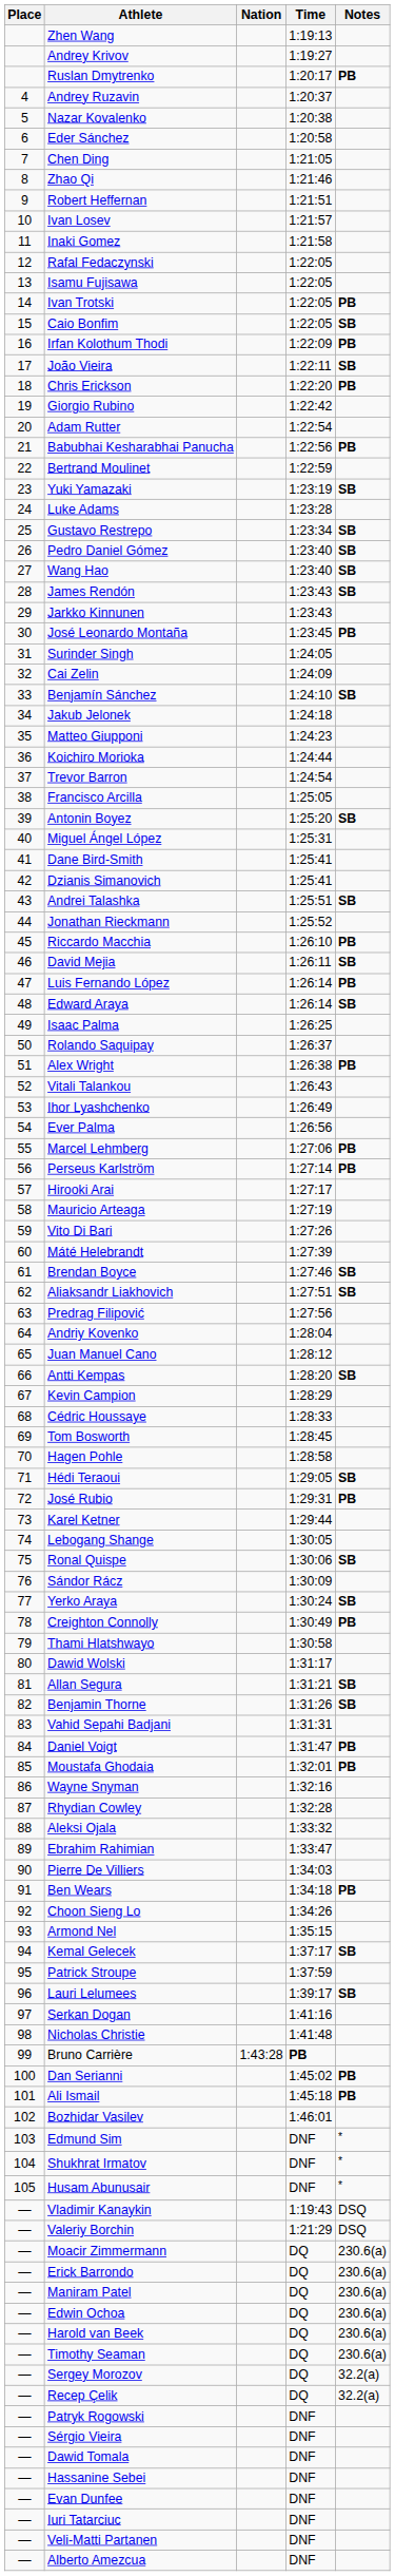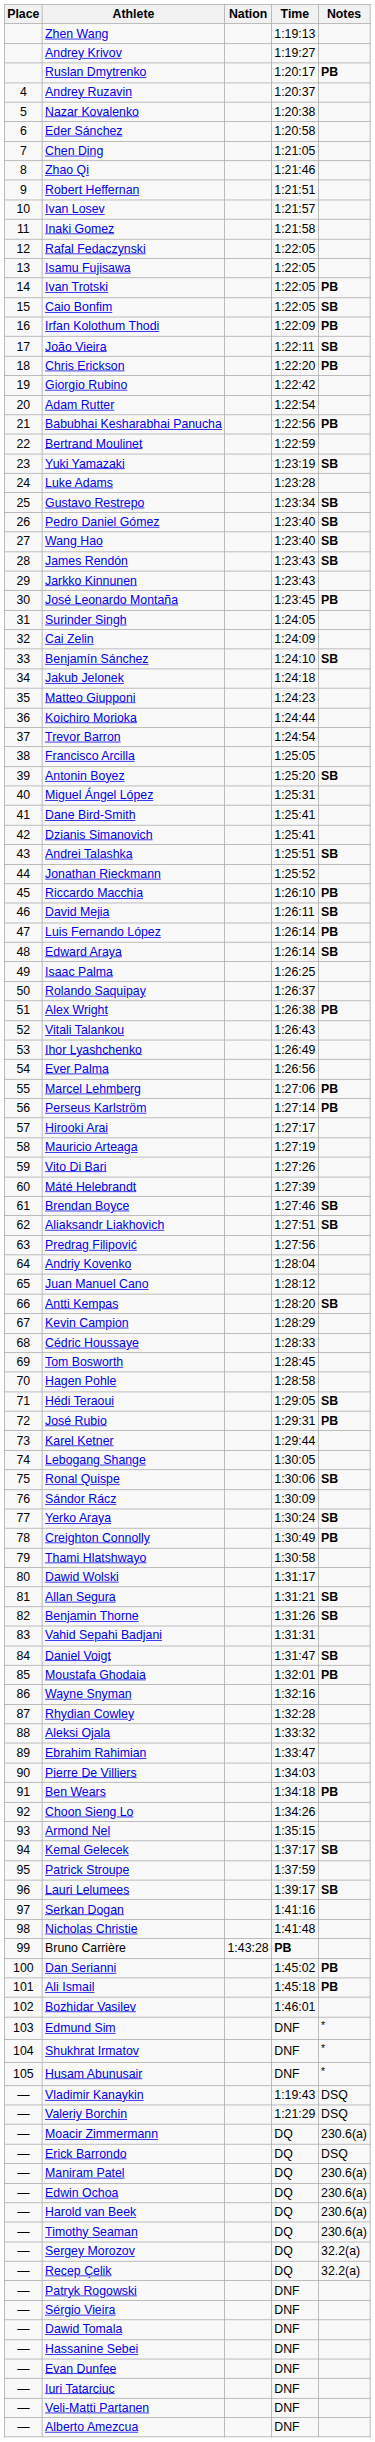 <table class=wikitable>
 <tr>
 <th>Place</th>
 <th>Athlete</th>
 <th>Nation</th>
 <th>Time</th>
 <th>Notes</th>
 </tr>
 <tr>
 <td align=center></td>
 <td><a href='#'>Zhen Wang</a></td>
 <td></td>
 <td>1:19:13</td>
 <td> </td>
 </tr>
 <tr>
 <td align=center></td>
 <td><a href='#'>Andrey Krivov</a></td>
 <td></td>
 <td>1:19:27</td>
 <td> </td>
 </tr>
 <tr>
 <td align=center></td>
 <td><a href='#'>Ruslan Dmytrenko</a></td>
 <td></td>
 <td>1:20:17</td>
 <td><strong>PB</strong></td>
 </tr>
 <tr>
 <td align=center>4</td>
 <td><a href='#'>Andrey Ruzavin</a></td>
 <td></td>
 <td>1:20:37</td>
 <td> </td>
 </tr>
 <tr>
 <td align=center>5</td>
 <td><a href='#'>Nazar Kovalenko</a></td>
 <td></td>
 <td>1:20:38</td>
 <td> </td>
 </tr>
 <tr>
 <td align=center>6</td>
 <td><a href='#'>Eder Sánchez</a></td>
 <td></td>
 <td>1:20:58</td>
 <td> </td>
 </tr>
 <tr>
 <td align=center>7</td>
 <td><a href='#'>Chen Ding</a></td>
 <td></td>
 <td>1:21:05</td>
 <td> </td>
 </tr>
 <tr>
 <td align=center>8</td>
 <td><a href='#'>Zhao Qi</a></td>
 <td></td>
 <td>1:21:46</td>
 <td> </td>
 </tr>
 <tr>
 <td align=center>9</td>
 <td><a href='#'>Robert Heffernan</a></td>
 <td></td>
 <td>1:21:51</td>
 <td> </td>
 </tr>
 <tr>
 <td align=center>10</td>
 <td><a href='#'>Ivan Losev</a></td>
 <td></td>
 <td>1:21:57</td>
 <td> </td>
 </tr>
 <tr>
 <td align=center>11</td>
 <td><a href='#'>Inaki Gomez</a></td>
 <td></td>
 <td>1:21:58</td>
 <td> </td>
 </tr>
 <tr>
 <td align=center>12</td>
 <td><a href='#'>Rafal Fedaczynski</a></td>
 <td></td>
 <td>1:22:05</td>
 <td> </td>
 </tr>
 <tr>
 <td align=center>13</td>
 <td><a href='#'>Isamu Fujisawa</a></td>
 <td></td>
 <td>1:22:05</td>
 <td> </td>
 </tr>
 <tr>
 <td align=center>14</td>
 <td><a href='#'>Ivan Trotski</a></td>
 <td></td>
 <td>1:22:05</td>
 <td><strong>PB</strong></td>
 </tr>
 <tr>
 <td align=center>15</td>
 <td><a href='#'>Caio Bonfim</a></td>
 <td></td>
 <td>1:22:05</td>
 <td><strong>SB</strong></td>
 </tr>
 <tr>
 <td align=center>16</td>
 <td><a href='#'>Irfan Kolothum Thodi</a></td>
 <td></td>
 <td>1:22:09</td>
 <td><strong>PB</strong></td>
 </tr>
 <tr>
 <td align=center>17</td>
 <td><a href='#'>João Vieira</a></td>
 <td></td>
 <td>1:22:11</td>
 <td><strong>SB</strong></td>
 </tr>
 <tr>
 <td align=center>18</td>
 <td><a href='#'>Chris Erickson</a></td>
 <td></td>
 <td>1:22:20</td>
 <td><strong>PB</strong></td>
 </tr>
 <tr>
 <td align=center>19</td>
 <td><a href='#'>Giorgio Rubino</a></td>
 <td></td>
 <td>1:22:42</td>
 <td></td>
 </tr>
 <tr>
 <td align=center>20</td>
 <td><a href='#'>Adam Rutter</a></td>
 <td></td>
 <td>1:22:54</td>
 <td></td>
 </tr>
 <tr>
 <td align=center>21</td>
 <td><a href='#'>Babubhai Kesharabhai Panucha</a></td>
 <td></td>
 <td>1:22:56</td>
 <td><strong>PB</strong></td>
 </tr>
 <tr>
 <td align=center>22</td>
 <td><a href='#'>Bertrand Moulinet</a></td>
 <td></td>
 <td>1:22:59</td>
 <td></td>
 </tr>
 <tr>
 <td align=center>23</td>
 <td><a href='#'>Yuki Yamazaki</a></td>
 <td></td>
 <td>1:23:19</td>
 <td><strong>SB</strong></td>
 </tr>
 <tr>
 <td align=center>24</td>
 <td><a href='#'>Luke Adams</a></td>
 <td></td>
 <td>1:23:28</td>
 <td></td>
 </tr>
 <tr>
 <td align=center>25</td>
 <td><a href='#'>Gustavo Restrepo</a></td>
 <td></td>
 <td>1:23:34</td>
 <td><strong>SB</strong></td>
 </tr>
 <tr>
 <td align=center>26</td>
 <td><a href='#'>Pedro Daniel Gómez</a></td>
 <td></td>
 <td>1:23:40</td>
 <td><strong>SB</strong></td>
 </tr>
 <tr>
 <td align=center>27</td>
 <td><a href='#'>Wang Hao</a></td>
 <td></td>
 <td>1:23:40</td>
 <td><strong>SB</strong></td>
 </tr>
 <tr>
 <td align=center>28</td>
 <td><a href='#'>James Rendón</a></td>
 <td></td>
 <td>1:23:43</td>
 <td><strong>SB</strong></td>
 </tr>
 <tr>
 <td align=center>29</td>
 <td><a href='#'>Jarkko Kinnunen</a></td>
 <td></td>
 <td>1:23:43</td>
 <td></td>
 </tr>
 <tr>
 <td align=center>30</td>
 <td><a href='#'>José Leonardo Montaña</a></td>
 <td></td>
 <td>1:23:45</td>
 <td><strong>PB</strong></td>
 </tr>
 <tr>
 <td align=center>31</td>
 <td><a href='#'>Surinder Singh</a></td>
 <td></td>
 <td>1:24:05</td>
 <td></td>
 </tr>
 <tr>
 <td align=center>32</td>
 <td><a href='#'>Cai Zelin</a></td>
 <td></td>
 <td>1:24:09</td>
 <td></td>
 </tr>
 <tr>
 <td align=center>33</td>
 <td><a href='#'>Benjamín Sánchez</a></td>
 <td></td>
 <td>1:24:10</td>
 <td><strong>SB</strong></td>
 </tr>
 <tr>
 <td align=center>34</td>
 <td><a href='#'>Jakub Jelonek</a></td>
 <td></td>
 <td>1:24:18</td>
 <td></td>
 </tr>
 <tr>
 <td align=center>35</td>
 <td><a href='#'>Matteo Giupponi</a></td>
 <td></td>
 <td>1:24:23</td>
 <td></td>
 </tr>
 <tr>
 <td align=center>36</td>
 <td><a href='#'>Koichiro Morioka</a></td>
 <td></td>
 <td>1:24:44</td>
 <td></td>
 </tr>
 <tr>
 <td align=center>37</td>
 <td><a href='#'>Trevor Barron</a></td>
 <td></td>
 <td>1:24:54</td>
 <td></td>
 </tr>
 <tr>
 <td align=center>38</td>
 <td><a href='#'>Francisco Arcilla</a></td>
 <td></td>
 <td>1:25:05</td>
 <td></td>
 </tr>
 <tr>
 <td align=center>39</td>
 <td><a href='#'>Antonin Boyez</a></td>
 <td></td>
 <td>1:25:20</td>
 <td><strong>SB</strong></td>
 </tr>
 <tr>
 <td align=center>40</td>
 <td><a href='#'>Miguel Ángel López</a></td>
 <td></td>
 <td>1:25:31</td>
 <td></td>
 </tr>
 <tr>
 <td align=center>41</td>
 <td><a href='#'>Dane Bird-Smith</a></td>
 <td></td>
 <td>1:25:41</td>
 <td></td>
 </tr>
 <tr>
 <td align=center>42</td>
 <td><a href='#'>Dzianis Simanovich</a></td>
 <td></td>
 <td>1:25:41</td>
 <td></td>
 </tr>
 <tr>
 <td align=center>43</td>
 <td><a href='#'>Andrei Talashka</a></td>
 <td></td>
 <td>1:25:51</td>
 <td><strong>SB</strong></td>
 </tr>
 <tr>
 <td align=center>44</td>
 <td><a href='#'>Jonathan Rieckmann</a></td>
 <td></td>
 <td>1:25:52</td>
 <td></td>
 </tr>
 <tr>
 <td align=center>45</td>
 <td><a href='#'>Riccardo Macchia</a></td>
 <td></td>
 <td>1:26:10</td>
 <td><strong>PB</strong></td>
 </tr>
 <tr>
 <td align=center>46</td>
 <td><a href='#'>David Mejia</a></td>
 <td></td>
 <td>1:26:11</td>
 <td><strong>SB</strong></td>
 </tr>
 <tr>
 <td align=center>47</td>
 <td><a href='#'>Luis Fernando López</a></td>
 <td></td>
 <td>1:26:14</td>
 <td><strong>PB</strong></td>
 </tr>
 <tr>
 <td align=center>48</td>
 <td><a href='#'>Edward Araya</a></td>
 <td></td>
 <td>1:26:14</td>
 <td><strong>SB</strong></td>
 </tr>
 <tr>
 <td align=center>49</td>
 <td><a href='#'>Isaac Palma</a></td>
 <td></td>
 <td>1:26:25</td>
 <td></td>
 </tr>
 <tr>
 <td align=center>50</td>
 <td><a href='#'>Rolando Saquipay</a></td>
 <td></td>
 <td>1:26:37</td>
 <td></td>
 </tr>
 <tr>
 <td align=center>51</td>
 <td><a href='#'>Alex Wright</a></td>
 <td></td>
 <td>1:26:38</td>
 <td><strong>PB</strong></td>
 </tr>
 <tr>
 <td align=center>52</td>
 <td><a href='#'>Vitali Talankou</a></td>
 <td></td>
 <td>1:26:43</td>
 <td></td>
 </tr>
 <tr>
 <td align=center>53</td>
 <td><a href='#'>Ihor Lyashchenko</a></td>
 <td></td>
 <td>1:26:49</td>
 <td></td>
 </tr>
 <tr>
 <td align=center>54</td>
 <td><a href='#'>Ever Palma</a></td>
 <td></td>
 <td>1:26:56</td>
 <td></td>
 </tr>
 <tr>
 <td align=center>55</td>
 <td><a href='#'>Marcel Lehmberg</a></td>
 <td></td>
 <td>1:27:06</td>
 <td><strong>PB</strong></td>
 </tr>
 <tr>
 <td align=center>56</td>
 <td><a href='#'>Perseus Karlström</a></td>
 <td></td>
 <td>1:27:14</td>
 <td><strong>PB</strong></td>
 </tr>
 <tr>
 <td align=center>57</td>
 <td><a href='#'>Hirooki Arai</a></td>
 <td></td>
 <td>1:27:17</td>
 <td></td>
 </tr>
 <tr>
 <td align=center>58</td>
 <td><a href='#'>Mauricio Arteaga</a></td>
 <td></td>
 <td>1:27:19</td>
 <td></td>
 </tr>
 <tr>
 <td align=center>59</td>
 <td><a href='#'>Vito Di Bari</a></td>
 <td></td>
 <td>1:27:26</td>
 <td></td>
 </tr>
 <tr>
 <td align=center>60</td>
 <td><a href='#'>Máté Helebrandt</a></td>
 <td></td>
 <td>1:27:39</td>
 <td></td>
 </tr>
 <tr>
 <td align=center>61</td>
 <td><a href='#'>Brendan Boyce</a></td>
 <td></td>
 <td>1:27:46</td>
 <td><strong>SB</strong></td>
 </tr>
 <tr>
 <td align=center>62</td>
 <td><a href='#'>Aliaksandr Liakhovich</a></td>
 <td></td>
 <td>1:27:51</td>
 <td><strong>SB</strong></td>
 </tr>
 <tr>
 <td align=center>63</td>
 <td><a href='#'>Predrag Filipović</a></td>
 <td></td>
 <td>1:27:56</td>
 <td></td>
 </tr>
 <tr>
 <td align=center>64</td>
 <td><a href='#'>Andriy Kovenko</a></td>
 <td></td>
 <td>1:28:04</td>
 <td></td>
 </tr>
 <tr>
 <td align=center>65</td>
 <td><a href='#'>Juan Manuel Cano</a></td>
 <td></td>
 <td>1:28:12</td>
 <td></td>
 </tr>
 <tr>
 <td align=center>66</td>
 <td><a href='#'>Antti Kempas</a></td>
 <td></td>
 <td>1:28:20</td>
 <td><strong>SB</strong></td>
 </tr>
 <tr>
 <td align=center>67</td>
 <td><a href='#'>Kevin Campion</a></td>
 <td></td>
 <td>1:28:29</td>
 <td></td>
 </tr>
 <tr>
 <td align=center>68</td>
 <td><a href='#'>Cédric Houssaye</a></td>
 <td></td>
 <td>1:28:33</td>
 <td></td>
 </tr>
 <tr>
 <td align=center>69</td>
 <td><a href='#'>Tom Bosworth</a></td>
 <td></td>
 <td>1:28:45</td>
 <td></td>
 </tr>
 <tr>
 <td align=center>70</td>
 <td><a href='#'>Hagen Pohle</a></td>
 <td></td>
 <td>1:28:58</td>
 <td></td>
 </tr>
 <tr>
 <td align=center>71</td>
 <td><a href='#'>Hédi Teraoui</a></td>
 <td></td>
 <td>1:29:05</td>
 <td><strong>SB</strong></td>
 </tr>
 <tr>
 <td align=center>72</td>
 <td><a href='#'>José Rubio</a></td>
 <td></td>
 <td>1:29:31</td>
 <td><strong>PB</strong></td>
 </tr>
 <tr>
 <td align=center>73</td>
 <td><a href='#'>Karel Ketner</a></td>
 <td></td>
 <td>1:29:44</td>
 <td></td>
 </tr>
 <tr>
 <td align=center>74</td>
 <td><a href='#'>Lebogang Shange</a></td>
 <td></td>
 <td>1:30:05</td>
 <td></td>
 </tr>
 <tr>
 <td align=center>75</td>
 <td><a href='#'>Ronal Quispe</a></td>
 <td></td>
 <td>1:30:06</td>
 <td><strong>SB</strong></td>
 </tr>
 <tr>
 <td align=center>76</td>
 <td><a href='#'>Sándor Rácz</a></td>
 <td></td>
 <td>1:30:09</td>
 <td></td>
 </tr>
 <tr>
 <td align=center>77</td>
 <td><a href='#'>Yerko Araya</a></td>
 <td></td>
 <td>1:30:24</td>
 <td><strong>SB</strong></td>
 </tr>
 <tr>
 <td align=center>78</td>
 <td><a href='#'>Creighton Connolly</a></td>
 <td></td>
 <td>1:30:49</td>
 <td><strong>PB</strong></td>
 </tr>
 <tr>
 <td align=center>79</td>
 <td><a href='#'>Thami Hlatshwayo</a></td>
 <td></td>
 <td>1:30:58</td>
 <td></td>
 </tr>
 <tr>
 <td align=center>80</td>
 <td><a href='#'>Dawid Wolski</a></td>
 <td></td>
 <td>1:31:17</td>
 <td></td>
 </tr>
 <tr>
 <td align=center>81</td>
 <td><a href='#'>Allan Segura</a></td>
 <td></td>
 <td>1:31:21</td>
 <td><strong>SB</strong></td>
 </tr>
 <tr>
 <td align=center>82</td>
 <td><a href='#'>Benjamin Thorne</a></td>
 <td></td>
 <td>1:31:26</td>
 <td><strong>SB</strong></td>
 </tr>
 <tr>
 <td align=center>83</td>
 <td><a href='#'>Vahid Sepahi Badjani</a></td>
 <td></td>
 <td>1:31:31</td>
 <td></td>
 </tr>
 <tr>
 <td align=center>84</td>
 <td><a href='#'>Daniel Voigt</a></td>
 <td></td>
 <td>1:31:47</td>
-<td><strong>PB</strong></td>
+<td><strong>SB</strong></td>
 </tr>
 <tr>
 <td align=center>85</td>
 <td><a href='#'>Moustafa Ghodaia</a></td>
 <td></td>
 <td>1:32:01</td>
 <td><strong>PB</strong></td>
 </tr>
 <tr>
 <td align=center>86</td>
 <td><a href='#'>Wayne Snyman</a></td>
 <td></td>
 <td>1:32:16</td>
 <td></td>
 </tr>
 <tr>
 <td align=center>87</td>
 <td><a href='#'>Rhydian Cowley</a></td>
 <td></td>
 <td>1:32:28</td>
 <td></td>
 </tr>
 <tr>
 <td align=center>88</td>
 <td><a href='#'>Aleksi Ojala</a></td>
 <td></td>
 <td>1:33:32</td>
 <td></td>
 </tr>
 <tr>
 <td align=center>89</td>
 <td><a href='#'>Ebrahim Rahimian</a></td>
 <td></td>
 <td>1:33:47</td>
 <td></td>
 </tr>
 <tr>
 <td align=center>90</td>
 <td><a href='#'>Pierre De Villiers</a></td>
 <td></td>
 <td>1:34:03</td>
 <td></td>
 </tr>
 <tr>
 <td align=center>91</td>
 <td><a href='#'>Ben Wears</a></td>
 <td></td>
 <td>1:34:18</td>
 <td><strong>PB</strong></td>
 </tr>
 <tr>
 <td align=center>92</td>
 <td><a href='#'>Choon Sieng Lo</a></td>
 <td></td>
 <td>1:34:26</td>
 <td></td>
 </tr>
 <tr>
 <td align=center>93</td>
 <td><a href='#'>Armond Nel</a></td>
 <td></td>
 <td>1:35:15</td>
 <td></td>
 </tr>
 <tr>
 <td align=center>94</td>
 <td><a href='#'>Kemal Gelecek</a></td>
 <td></td>
 <td>1:37:17</td>
 <td><strong>SB</strong></td>
 </tr>
 <tr>
 <td align=center>95</td>
 <td><a href='#'>Patrick Stroupe</a></td>
 <td></td>
 <td>1:37:59</td>
 <td></td>
 </tr>
 <tr>
 <td align=center>96</td>
 <td><a href='#'>Lauri Lelumees</a></td>
 <td></td>
 <td>1:39:17</td>
 <td><strong>SB</strong></td>
 </tr>
 <tr>
 <td align=center>97</td>
 <td><a href='#'>Serkan Dogan</a></td>
 <td></td>
 <td>1:41:16</td>
 <td></td>
 </tr>
 <tr>
 <td align=center>98</td>
 <td><a href='#'>Nicholas Christie</a></td>
 <td></td>
 <td>1:41:48</td>
 <td></td>
 </tr>
 <tr>
 <td align=center>99</td>
 <td>Bruno Carrière </td>
 <td>1:43:28</td>
 <td><strong>PB</strong></td>
 </tr>
 <tr>
 <td align=center>100</td>
 <td><a href='#'>Dan Serianni</a></td>
 <td></td>
 <td>1:45:02</td>
 <td><strong>PB</strong></td>
 </tr>
 <tr>
 <td align=center>101</td>
 <td><a href='#'>Ali Ismail</a></td>
 <td></td>
 <td>1:45:18</td>
 <td><strong>PB</strong></td>
 </tr>
 <tr>
 <td align=center>102</td>
 <td><a href='#'>Bozhidar Vasilev</a></td>
 <td></td>
 <td>1:46:01</td>
 <td></td>
 </tr>
 <tr>
 <td align=center>103</td>
 <td><a href='#'>Edmund Sim</a></td>
 <td></td>
 <td>DNF</td>
 <td><sup>*</sup></td>
 </tr>
 <tr>
 <td align=center>104</td>
 <td><a href='#'>Shukhrat Irmatov</a></td>
 <td></td>
 <td>DNF</td>
 <td><sup>*</sup></td>
 </tr>
 <tr>
 <td align=center>105</td>
 <td><a href='#'>Husam Abunusair</a></td>
 <td></td>
 <td>DNF</td>
 <td><sup>*</sup></td>
 </tr>
 <tr>
 <td align=center>—</td>
 <td><a href='#'>Vladimir Kanaykin</a></td>
 <td></td>
 <td>1:19:43</td>
 <td>DSQ</td>
 </tr>
 <tr>
 <td align=center>—</td>
 <td><a href='#'>Valeriy Borchin</a></td>
 <td></td>
 <td>1:21:29</td>
 <td>DSQ</td>
 </tr>
 <tr>
 <td align=center>—</td>
 <td><a href='#'>Moacir Zimmermann</a></td>
 <td></td>
 <td>DQ</td>
 <td>230.6(a)</td>
 </tr>
 <tr>
 <td align=center>—</td>
 <td><a href='#'>Erick Barrondo</a></td>
 <td></td>
 <td>DQ</td>
-<td>230.6(a)</td>
+<td>DSQ</td>
 </tr>
 <tr>
 <td align=center>—</td>
 <td><a href='#'>Maniram Patel</a></td>
 <td></td>
 <td>DQ</td>
 <td>230.6(a)</td>
 </tr>
 <tr>
 <td align=center>—</td>
 <td><a href='#'>Edwin Ochoa</a></td>
 <td></td>
 <td>DQ</td>
 <td>230.6(a)</td>
 </tr>
 <tr>
 <td align=center>—</td>
 <td><a href='#'>Harold van Beek</a></td>
 <td></td>
 <td>DQ</td>
 <td>230.6(a)</td>
 </tr>
 <tr>
 <td align=center>—</td>
 <td><a href='#'>Timothy Seaman</a></td>
 <td></td>
 <td>DQ</td>
 <td>230.6(a)</td>
 </tr>
 <tr>
 <td align=center>—</td>
 <td><a href='#'>Sergey Morozov</a></td>
 <td></td>
 <td>DQ</td>
 <td>32.2(a)</td>
 </tr>
 <tr>
 <td align=center>—</td>
 <td><a href='#'>Recep Çelik</a></td>
 <td></td>
 <td>DQ</td>
 <td>32.2(a)</td>
 </tr>
 <tr>
 <td align=center>—</td>
 <td><a href='#'>Patryk Rogowski</a></td>
 <td></td>
 <td>DNF</td>
 <td></td>
 </tr>
 <tr>
 <td align=center>—</td>
 <td><a href='#'>Sérgio Vieira</a></td>
 <td></td>
 <td>DNF</td>
 <td></td>
 </tr>
 <tr>
 <td align=center>—</td>
 <td><a href='#'>Dawid Tomala</a></td>
 <td></td>
 <td>DNF</td>
 <td></td>
 </tr>
 <tr>
 <td align=center>—</td>
 <td><a href='#'>Hassanine Sebei</a></td>
 <td></td>
 <td>DNF</td>
 <td></td>
 </tr>
 <tr>
 <td align=center>—</td>
 <td><a href='#'>Evan Dunfee</a></td>
 <td></td>
 <td>DNF</td>
 <td></td>
 </tr>
 <tr>
 <td align=center>—</td>
 <td><a href='#'>Iuri Tatarciuc</a></td>
 <td></td>
 <td>DNF</td>
 <td></td>
 </tr>
 <tr>
 <td align=center>—</td>
 <td><a href='#'>Veli-Matti Partanen</a></td>
 <td></td>
 <td>DNF</td>
 <td></td>
 </tr>
 <tr>
 <td align=center>—</td>
 <td><a href='#'>Alberto Amezcua</a></td>
 <td></td>
 <td>DNF</td>
 <td></td>
 </tr>
 </table>
